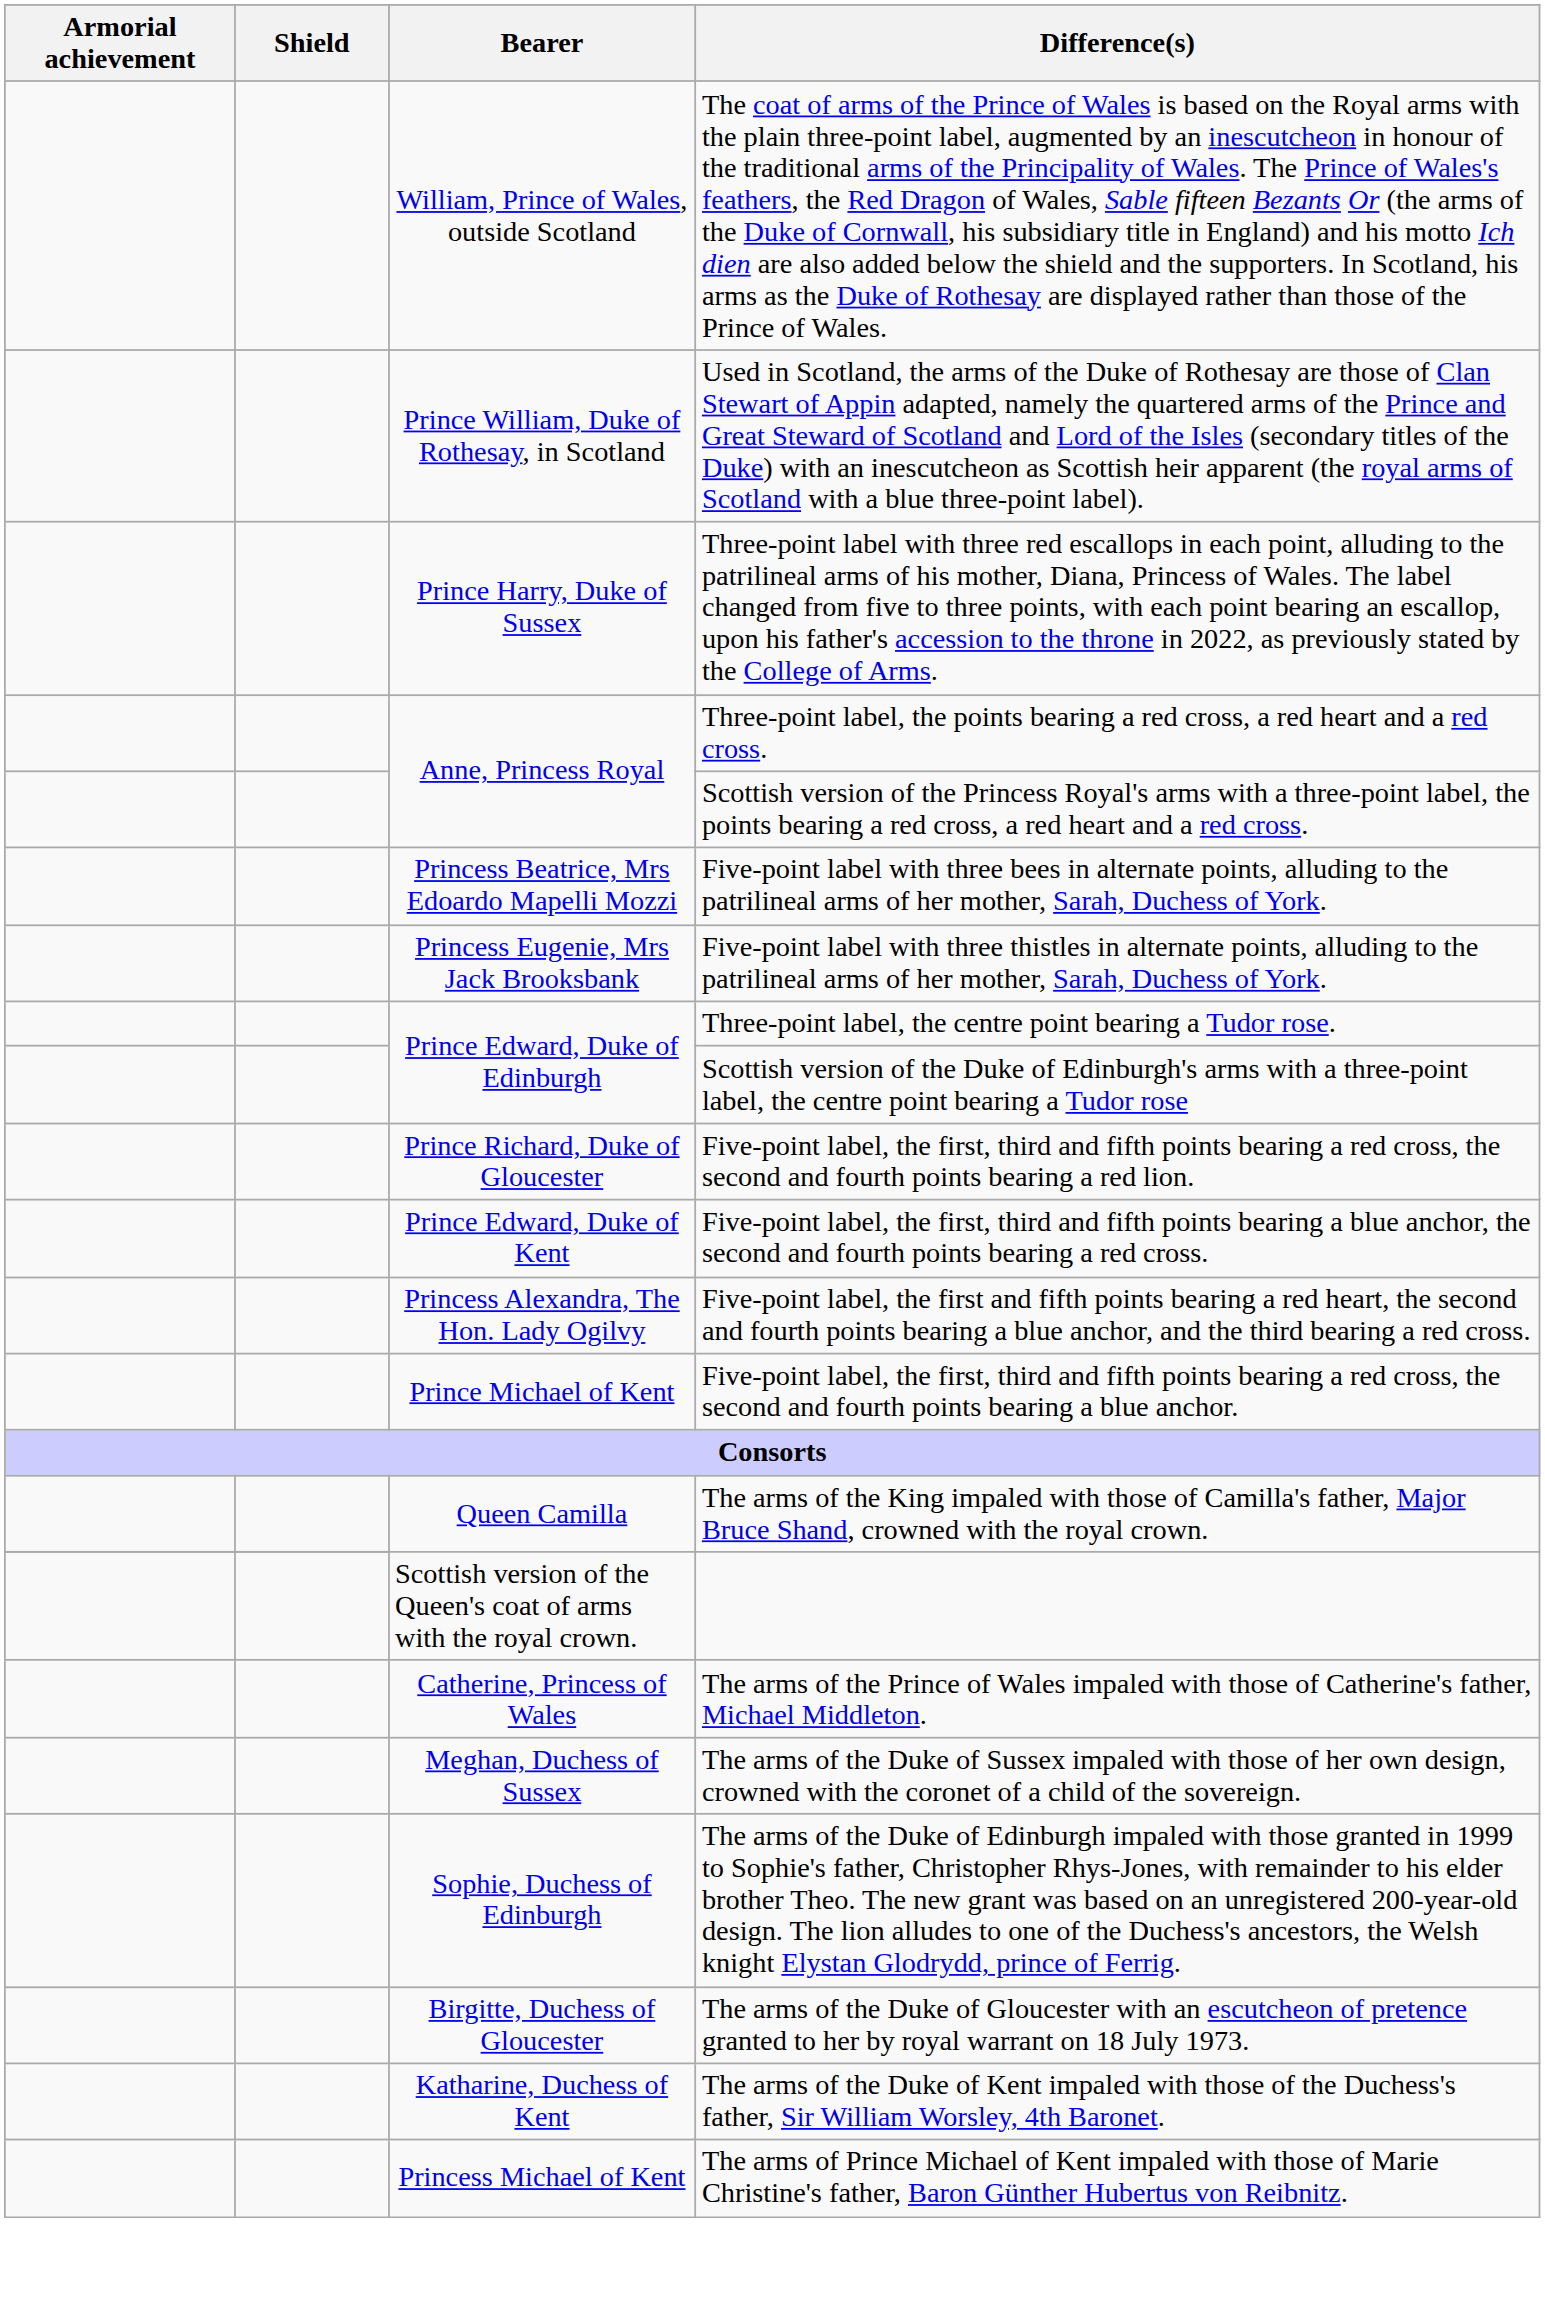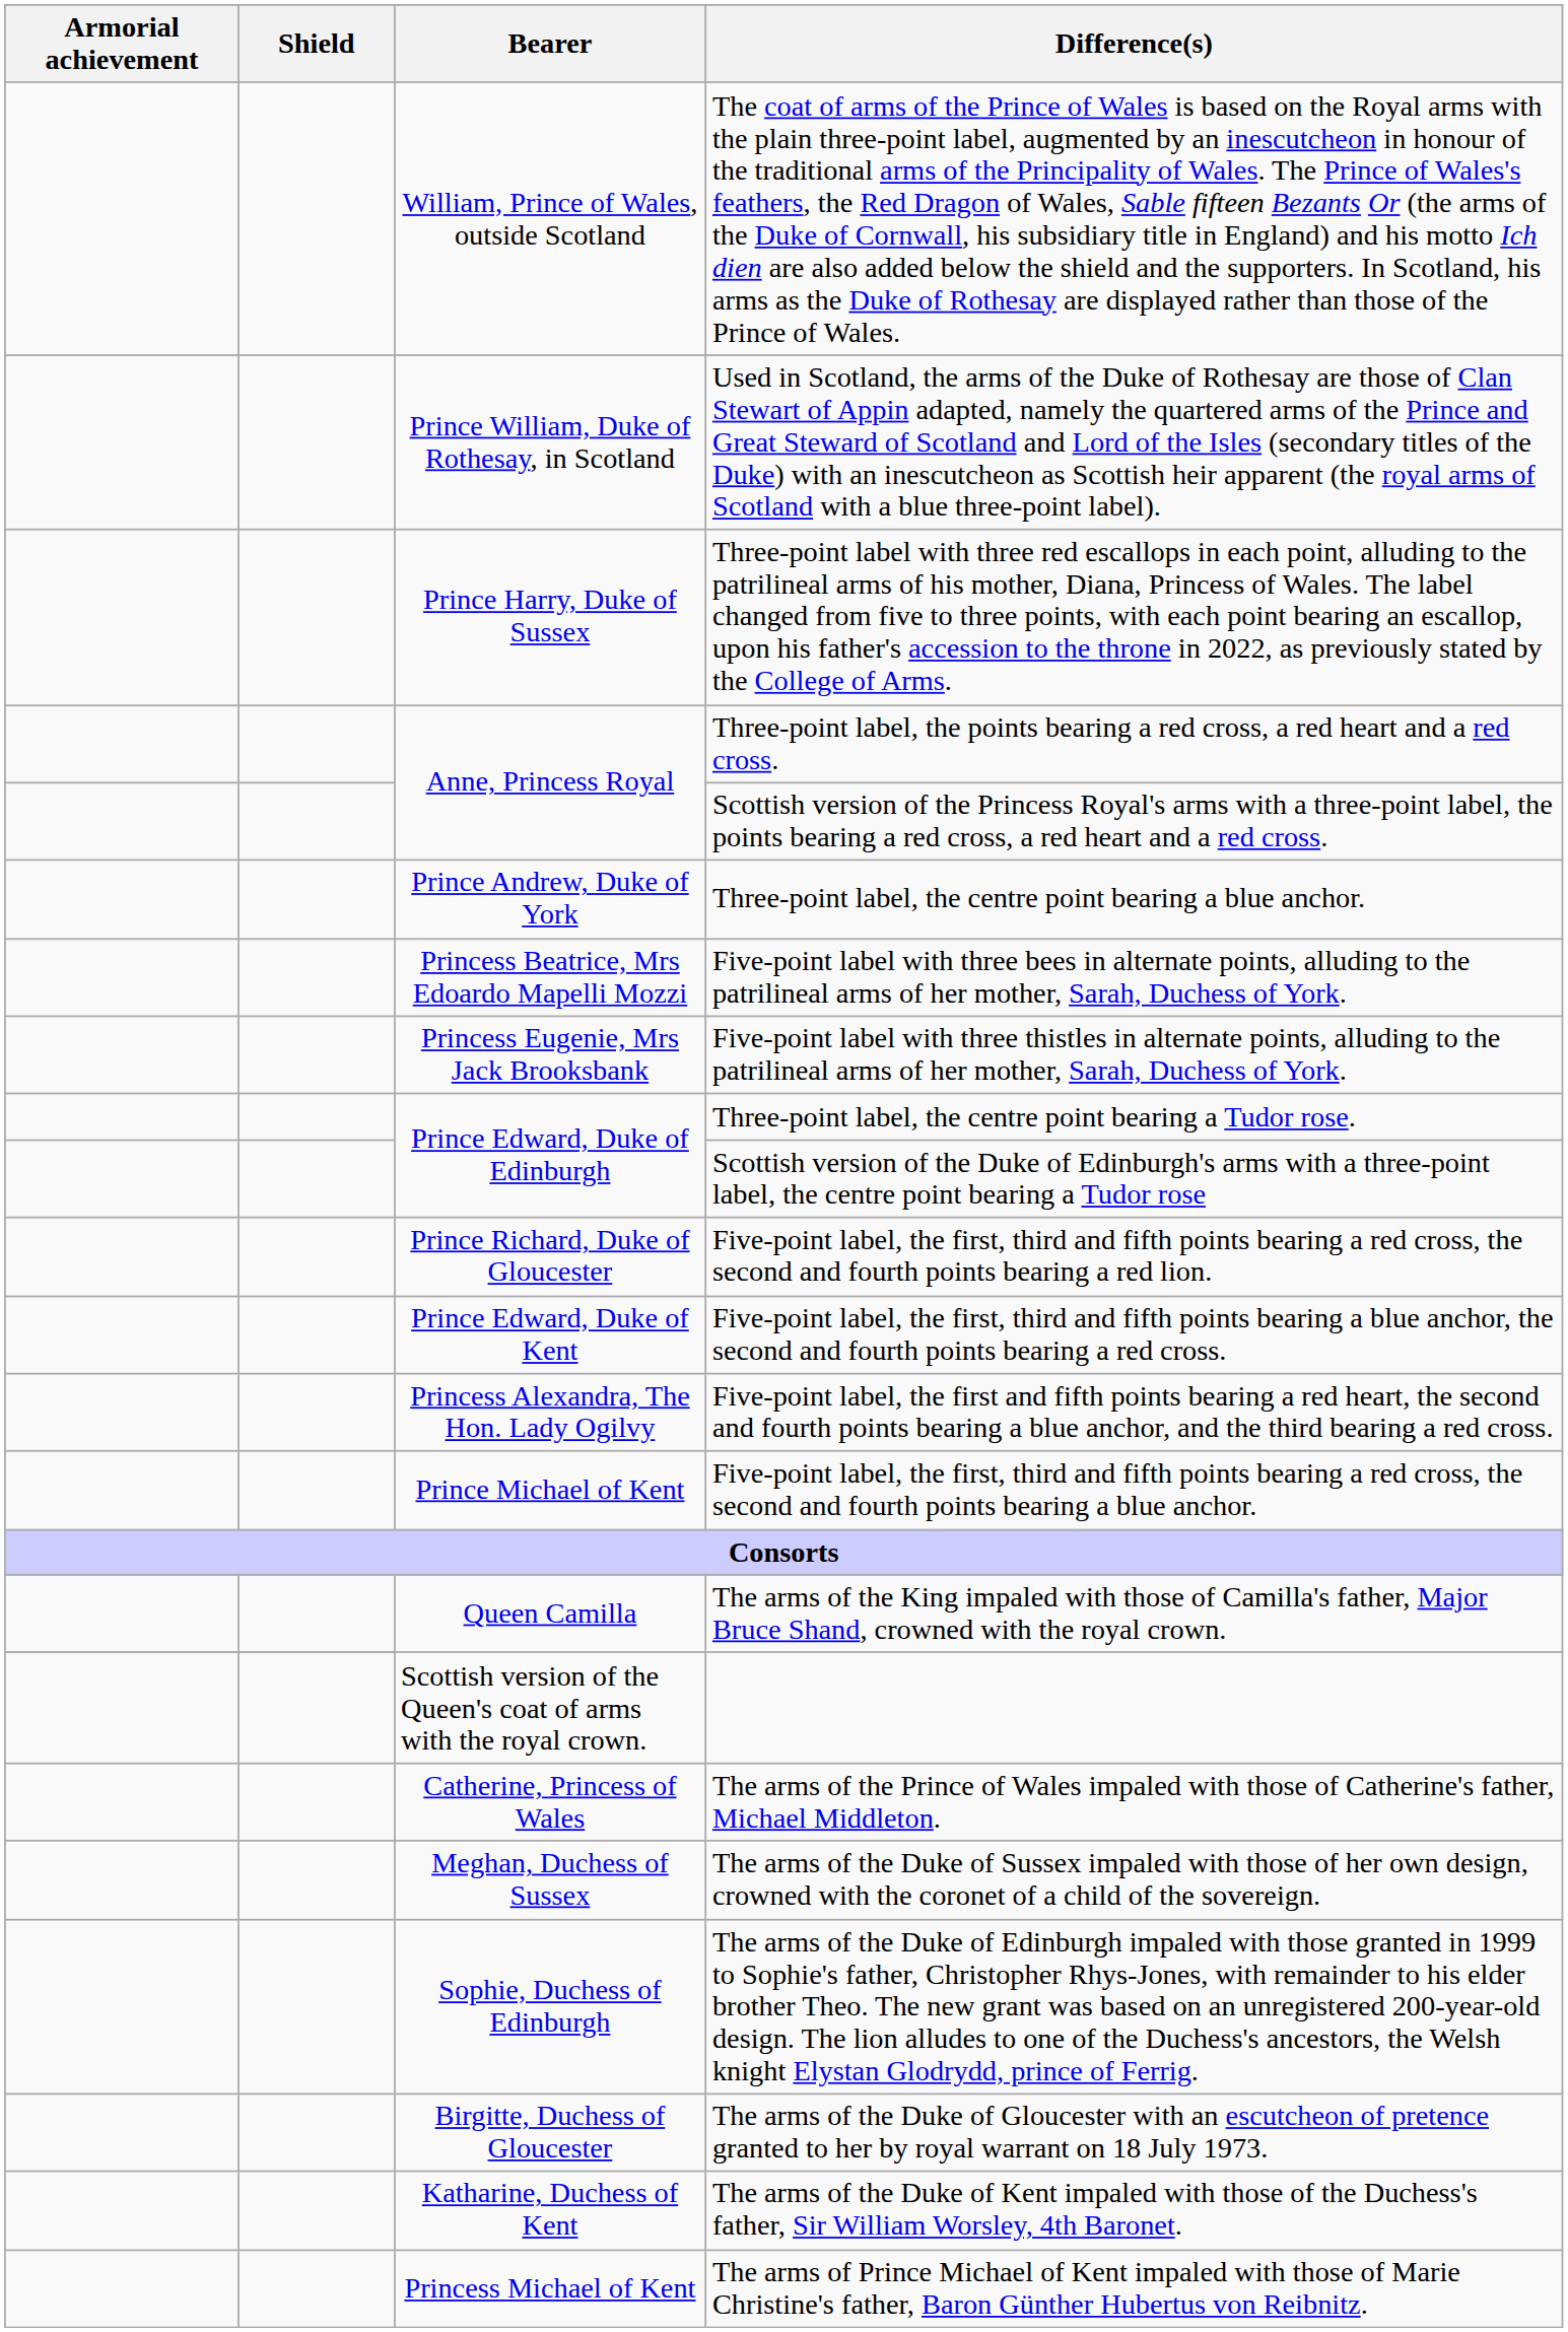 <table class="wikitable">
 <tr>
 <th style="width:15%;">Armorial achievement</th>
 <th style="width:10%;">Shield</th>
 <th style="width:20%;">Bearer</th>
 <th style="width:55%;">Difference(s)</th>
 </tr>
 <tr>
 <td style="text-align:center;"></td>
 <td style="text-align:center;"></td>
 <td style="text-align:center;"><a href='#'>William, Prince of Wales</a>, outside Scotland</td>
 <td>The <a href='#'>coat of arms of the Prince of Wales</a> is based on the Royal arms with the plain three-point label, augmented by an <a href='#'>inescutcheon</a> in honour of the traditional <a href='#'>arms of the Principality of Wales</a>. The <a href='#'>Prince of Wales's feathers</a>, the <a href='#'>Red Dragon</a> of Wales, <em><a href='#'>Sable</a> fifteen <a href='#'>Bezants</a> <a href='#'>Or</a></em> (the arms of the <a href='#'>Duke of Cornwall</a>, his subsidiary title in England) and his motto <em><a href='#'>Ich dien</a></em> are also added below the shield and the supporters. In Scotland, his arms as the <a href='#'>Duke of Rothesay</a> are displayed rather than those of the Prince of Wales.</td>
 </tr>
 <tr>
 <td style="text-align:center;"></td>
 <td style="text-align:center;"></td>
 <td style="text-align:center;"><a href='#'>Prince William, Duke of Rothesay</a>, in Scotland</td>
 <td>Used in Scotland, the arms of the Duke of Rothesay are those of <a href='#'>Clan Stewart of Appin</a> adapted, namely the quartered arms of the <a href='#'>Prince and Great Steward of Scotland</a> and <a href='#'>Lord of the Isles</a> (secondary titles of the <a href='#'>Duke</a>) with an inescutcheon as Scottish heir apparent (the <a href='#'>royal arms of Scotland</a> with a blue three-point label).</td>
 </tr>
 <tr>
 <td style="text-align:center;"></td>
 <td style="text-align:center;"></td>
 <td style="text-align:center;"><a href='#'>Prince Harry, Duke of Sussex</a></td>
 <td>Three-point label with three red escallops in each point, alluding to the patrilineal arms of his mother, Diana, Princess of Wales.  The label changed from five to three points, with each point bearing an escallop, upon his father's <a href='#'>accession to the throne</a> in 2022, as previously stated by the <a href='#'>College of Arms</a>.</td>
 </tr>
 <tr>
 <td style="text-align:center;"></td>
 <td style="text-align:center;"></td>
 <td rowspan=2 style="text-align:center;"><a href='#'>Anne, Princess Royal</a></td>
 <td>Three-point label, the points bearing a red cross, a red heart and a <a href='#'>red cross</a>.</td>
 </tr>
 <tr>
 <td style="text-align:center;"></td>
 <td style="text-align:center;"></td>
 <td>Scottish version of the Princess Royal's arms with a three-point label, the points bearing a red cross, a red heart and a <a href='#'>red cross</a>.</td>
+</tr>
+<tr>
+<td style="text-align:center;"></td>
+<td style="text-align:center;"></td>
+<td style="text-align:center;"><a href='#'>Prince Andrew, Duke of York</a></td>
+<td>Three-point label, the centre point bearing a blue anchor.</td>
 </tr>
 <tr>
 <td style="text-align:center;"></td>
 <td style="text-align:center;"></td>
 <td style="text-align:center;"><a href='#'>Princess Beatrice, Mrs Edoardo Mapelli Mozzi</a></td>
 <td>Five-point label with three bees in alternate points, alluding to the patrilineal arms of her mother, <a href='#'>Sarah, Duchess of York</a>.</td>
 </tr>
 <tr>
 <td style="text-align:center;"></td>
 <td style="text-align:center;"></td>
 <td style="text-align:center;"><a href='#'>Princess Eugenie, Mrs Jack Brooksbank</a></td>
 <td>Five-point label with three thistles in alternate points, alluding to the patrilineal arms of her mother, <a href='#'>Sarah, Duchess of York</a>.</td>
 </tr>
 <tr>
 <td style="text-align:center;"></td>
 <td style="text-align:center;"></td>
 <td rowspan=2 style="text-align:center;"><a href='#'>Prince Edward, Duke of Edinburgh</a></td>
 <td>Three-point label, the centre point bearing a <a href='#'>Tudor rose</a>.</td>
 </tr>
 <tr>
 <td style="text-align:center;"></td>
 <td style="text-align:center;"></td>
 <td>Scottish version of the Duke of Edinburgh's arms with a three-point label, the centre point bearing a <a href='#'>Tudor rose</a></td>
 </tr>
 <tr>
 <td style="text-align:center;"></td>
 <td style="text-align:center;"></td>
 <td style="text-align:center;"><a href='#'>Prince Richard, Duke of Gloucester</a></td>
 <td>Five-point label, the first, third and fifth points bearing a red cross, the second and fourth points bearing a red lion.</td>
 </tr>
 <tr>
 <td style="text-align:center;"></td>
 <td style="text-align:center;"></td>
 <td style="text-align:center;"><a href='#'>Prince Edward, Duke of Kent</a></td>
 <td>Five-point label, the first, third and fifth points bearing a blue anchor, the second and fourth points bearing a red cross.</td>
 </tr>
 <tr>
 <td style="text-align:center;"></td>
 <td style="text-align:center;"></td>
 <td style="text-align:center;"><a href='#'>Princess Alexandra, The Hon. Lady Ogilvy</a></td>
 <td>Five-point label, the first and fifth points bearing a red heart, the second and fourth points bearing a blue anchor, and the third bearing a red cross.</td>
 </tr>
 <tr>
 <td style="text-align:center;"></td>
 <td style="text-align:center;"></td>
 <td style="text-align:center;"><a href='#'>Prince Michael of Kent</a></td>
 <td>Five-point label, the first, third and fifth points bearing a red cross, the second and fourth points bearing a blue anchor.</td>
 </tr>
 <tr>
 <td colspan="4"  style="background:#ccf; text-align:center;"><strong>Consorts</strong></td>
 </tr>
 <tr>
 <td style="text-align:center;"></td>
 <td style="text-align:center;"></td>
 <td rowspan=2 style="text-align:center;"><a href='#'>Queen Camilla</a></td>
 <td>The arms of the King impaled with those of Camilla's father, <a href='#'>Major Bruce Shand</a>, crowned with the royal crown.</td>
 </tr>
 <tr>
 </tr>
 <tr>
 <td style="text-align:center;"></td>
 <td style="text-align:center;"></td>
 <td>Scottish version of the Queen's coat of arms with the royal crown.</td>
 </tr>
 <tr>
 <td style="text-align:center;"></td>
 <td style="text-align:center;"></td>
 <td style="text-align:center;"><a href='#'>Catherine, Princess of Wales</a></td>
 <td>The arms of the Prince of Wales impaled with those of Catherine's father, <a href='#'>Michael Middleton</a>.</td>
 </tr>
 <tr>
 <td style="text-align:center;"></td>
 <td style="text-align:center;"></td>
 <td style="text-align:center;"><a href='#'>Meghan, Duchess of Sussex</a></td>
 <td>The arms of the Duke of Sussex impaled with those of her own design, crowned with the coronet of a child of the sovereign.</td>
 </tr>
 <tr>
 <td style="text-align:center;"></td>
 <td style="text-align:center;"></td>
 <td style="text-align:center;"><a href='#'>Sophie, Duchess of Edinburgh</a></td>
 <td>The arms of the Duke of Edinburgh impaled with those granted in 1999 to Sophie's father, Christopher Rhys-Jones, with remainder to his elder brother Theo. The new grant was based on an unregistered 200-year-old design. The lion alludes to one of the Duchess's ancestors, the Welsh knight <a href='#'>Elystan Glodrydd, prince of Ferrig</a>.</td>
 </tr>
 <tr>
 <td style="text-align:center;"></td>
 <td style="text-align:center;"></td>
 <td style="text-align:center;"><a href='#'>Birgitte, Duchess of Gloucester</a></td>
 <td>The arms of the Duke of Gloucester with an <a href='#'>escutcheon of pretence</a> granted to her by royal warrant on 18 July 1973.</td>
 </tr>
 <tr>
 <td style="text-align:center;"></td>
 <td style="text-align:center;"></td>
 <td style="text-align:center;"><a href='#'>Katharine, Duchess of Kent</a></td>
 <td>The arms of the Duke of Kent impaled with those of the Duchess's father, <a href='#'>Sir William Worsley, 4th Baronet</a>.</td>
 </tr>
 <tr>
 <td style="text-align:center;"></td>
 <td style="text-align:center;"></td>
 <td style="text-align:center;"><a href='#'>Princess Michael of Kent</a></td>
 <td>The arms of Prince Michael of Kent impaled with those of Marie Christine's father, <a href='#'>Baron Günther Hubertus von Reibnitz</a>.</td>
 </tr>
 </table>
